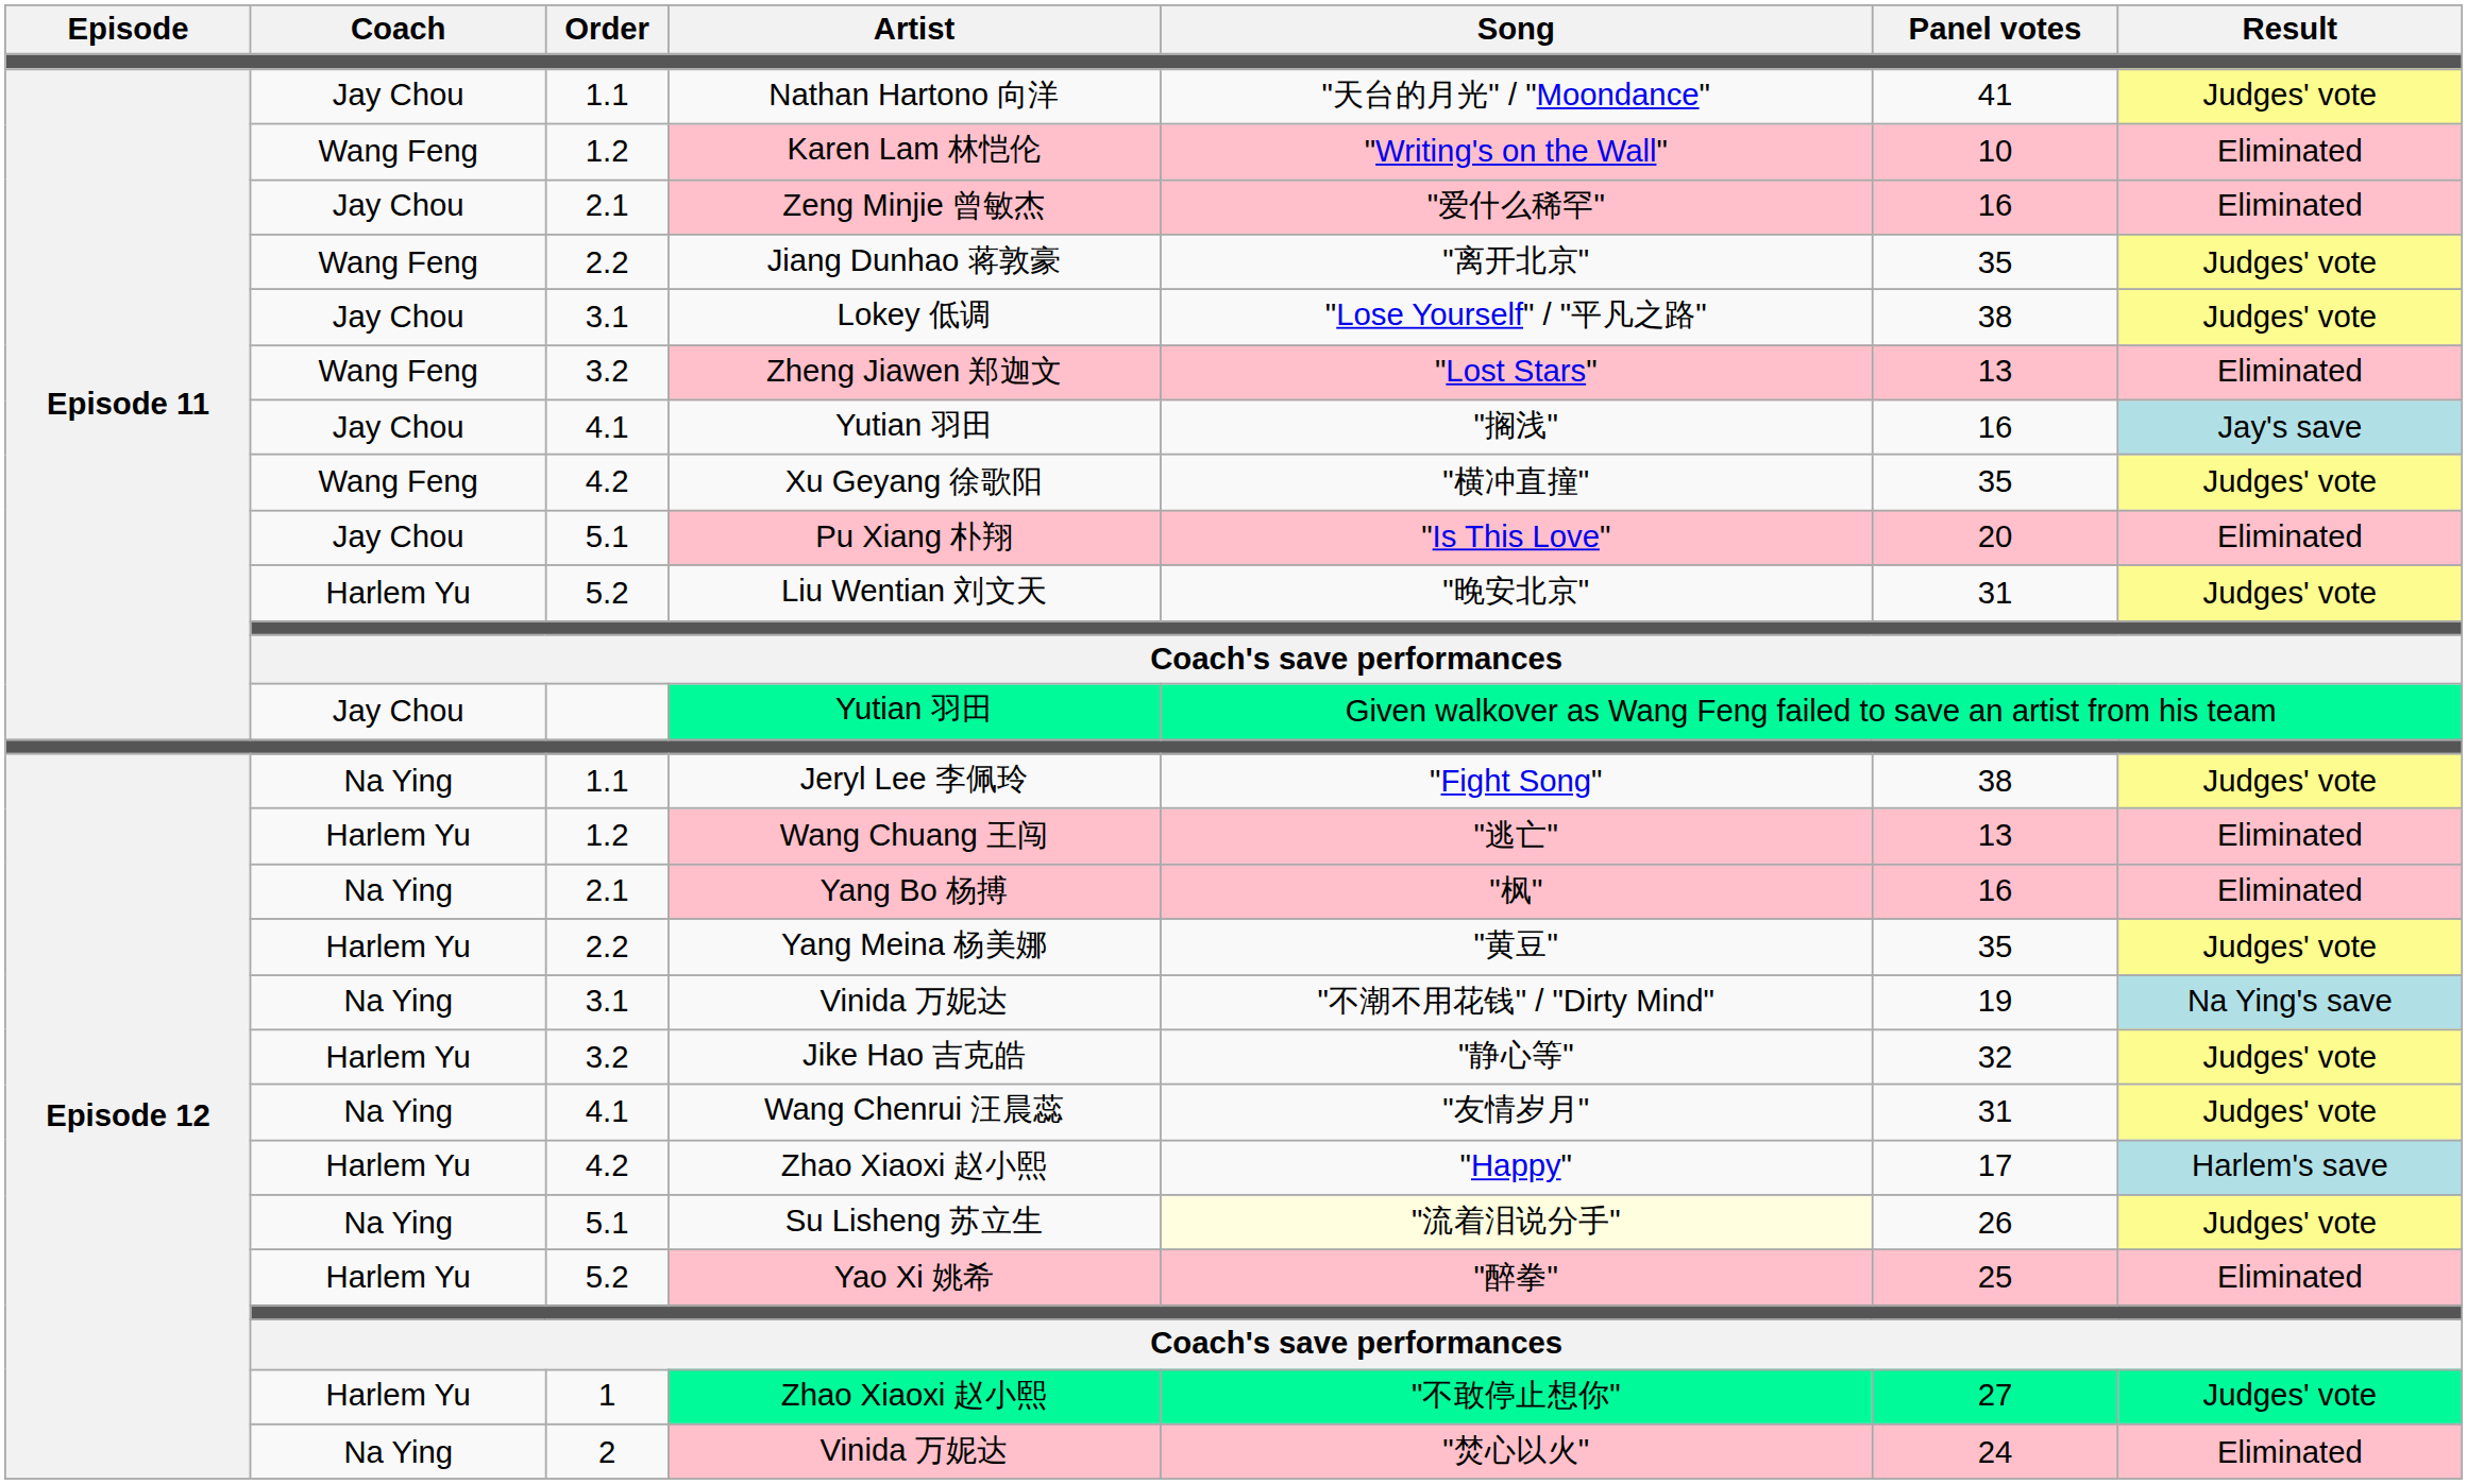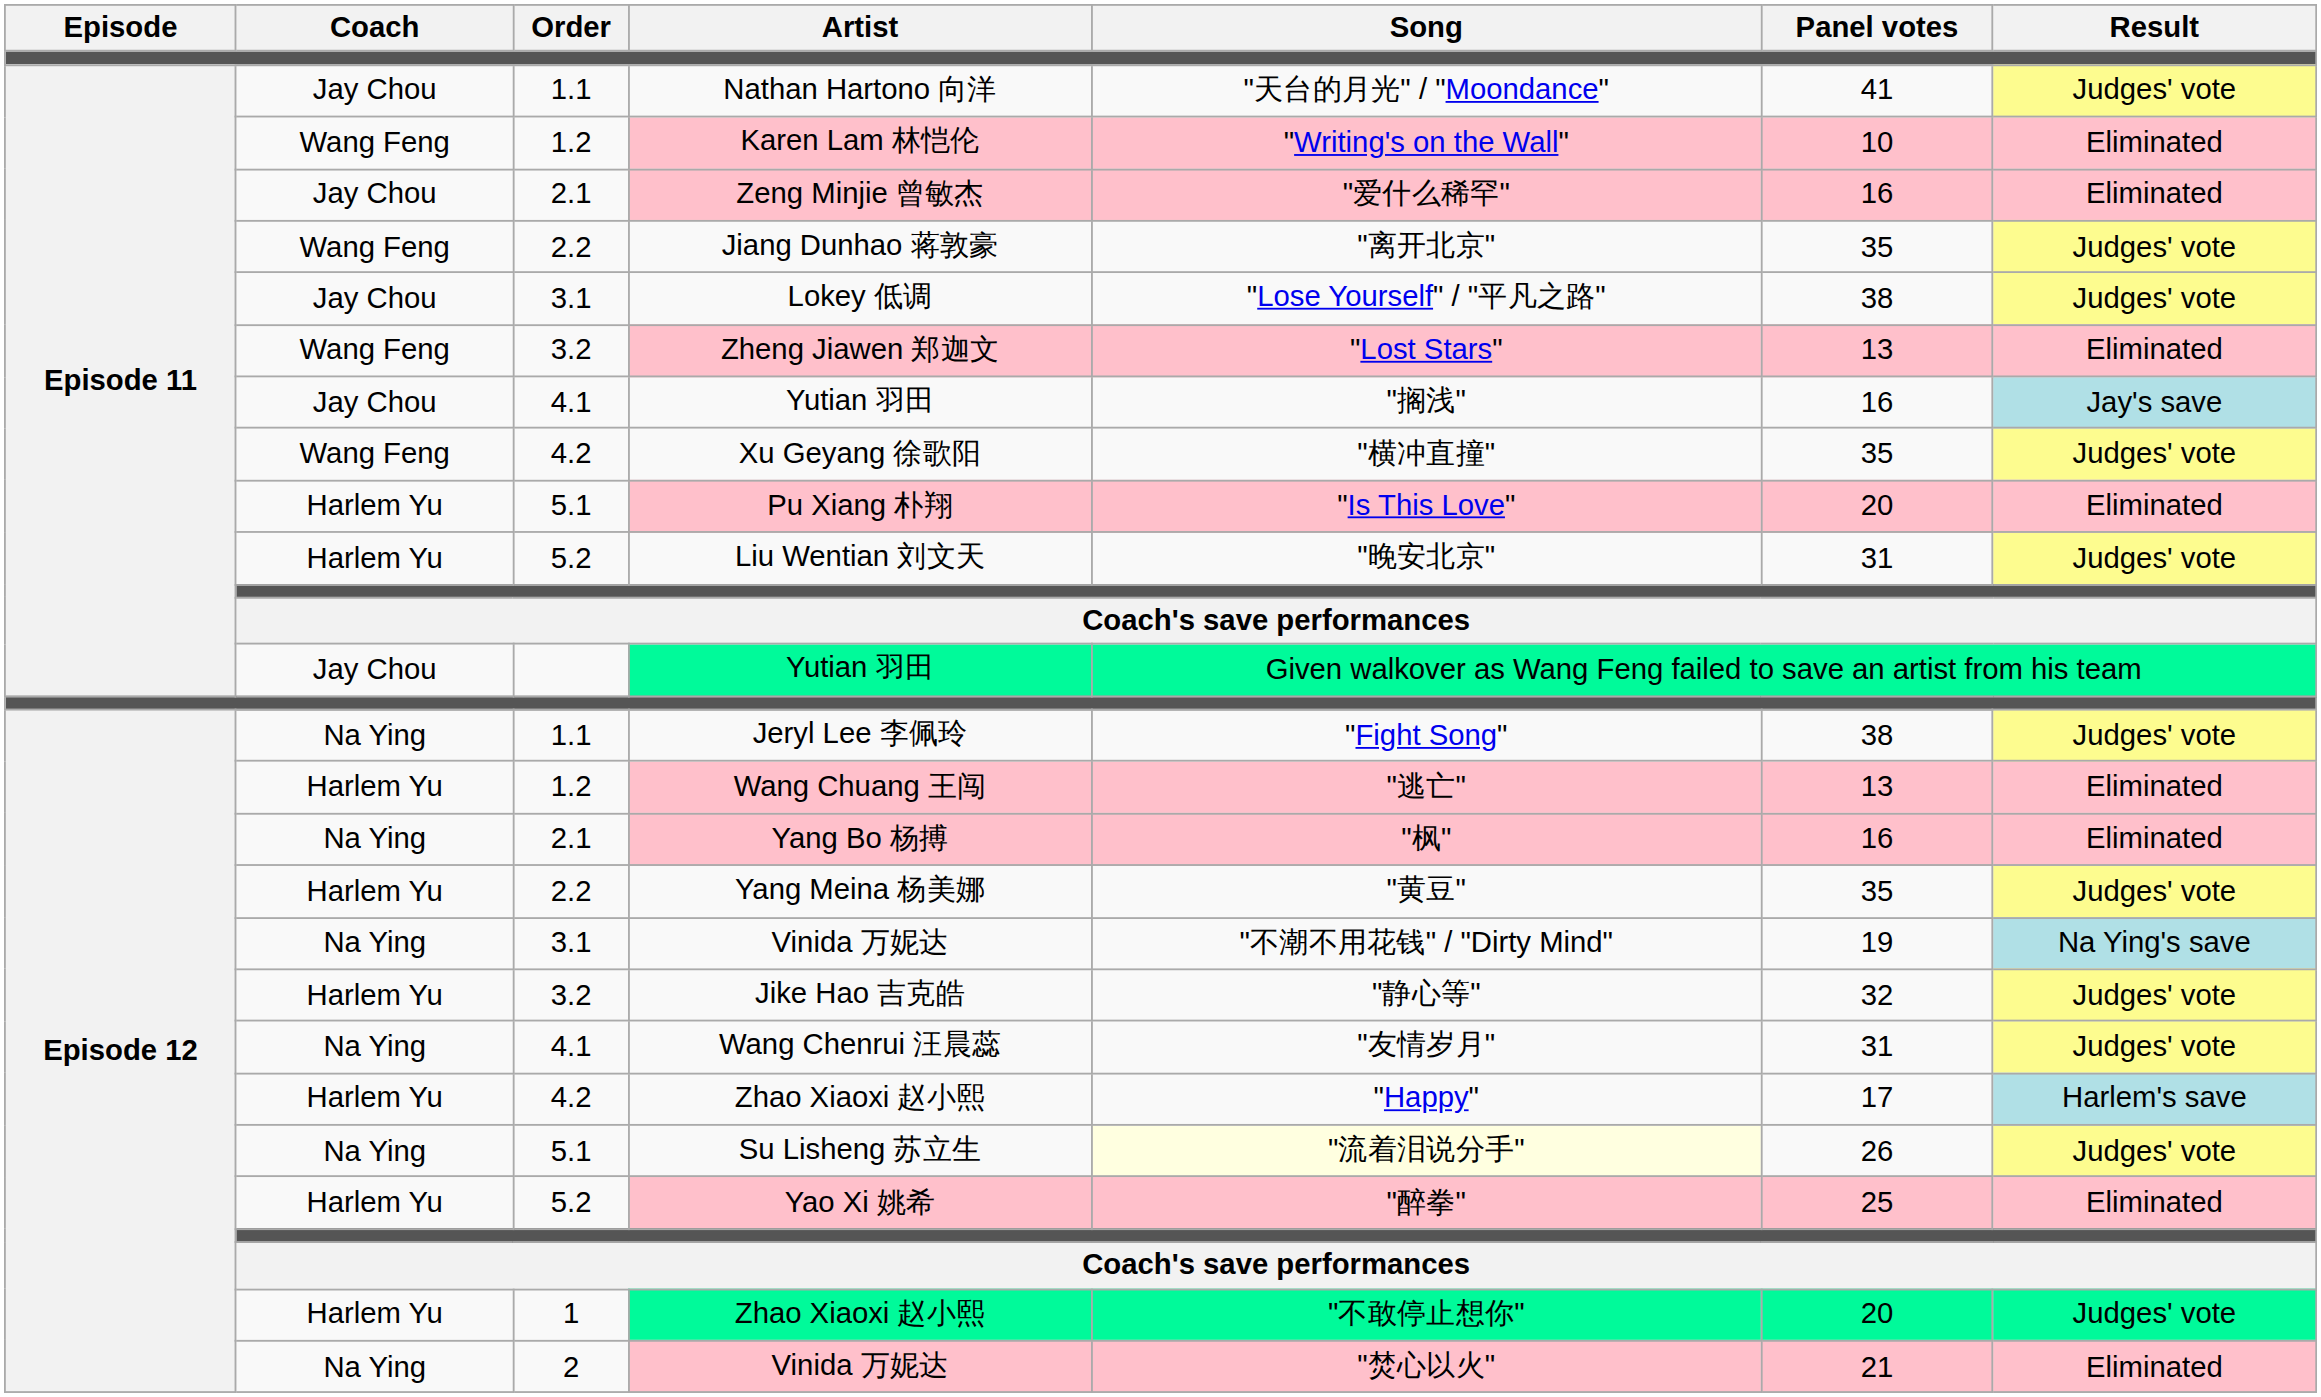 <table class="wikitable" style="text-align:center; width:100%;">
 <tr>
 <th style="width:10%;">Episode</th>
 <th style="width:12%;">Coach</th>
 <th style="width:05%;">Order</th>
 <th style="width:20%;">Artist</th>
 <th style="width:29%;">Song</th>
 <th style="width:10%;">Panel votes</th>
 <th style="width:14%;">Result</th>
 </tr>
 <tr>
 <td colspan="7" style="background:#555;"></td>
 </tr>
 <tr>
 <th rowspan="13" scope="row">Episode 11<br><small></small></th>
 <td>Jay Chou</td>
 <td>1.1</td>
 <td>Nathan Hartono 向洋</td>
 <td>"天台的月光" / "<a href='#'>Moondance</a>"</td>
 <td>41</td>
 <td style="background:#fdfc8f;">Judges' vote</td>
 </tr>
 <tr>
 <td>Wang Feng</td>
 <td>1.2</td>
 <td style="background:pink;">Karen Lam 林恺伦</td>
 <td style="background:pink;">"<a href='#'>Writing's on the Wall</a>"</td>
 <td style="background:pink;">10</td>
 <td style="background:pink;">Eliminated</td>
 </tr>
 <tr>
 <td>Jay Chou</td>
 <td>2.1</td>
 <td style="background:pink;">Zeng Minjie 曾敏杰</td>
 <td style="background:pink;">"爱什么稀罕"</td>
 <td style="background:pink;">16</td>
 <td style="background:pink;">Eliminated</td>
 </tr>
 <tr>
 <td>Wang Feng</td>
 <td>2.2</td>
 <td>Jiang Dunhao 蒋敦豪</td>
 <td>"离开北京"</td>
 <td>35</td>
 <td style="background:#fdfc8f;">Judges' vote</td>
 </tr>
 <tr>
 <td>Jay Chou</td>
 <td>3.1</td>
 <td>Lokey 低调</td>
 <td>"<a href='#'>Lose Yourself</a>" / "平凡之路"</td>
 <td>38</td>
 <td style="background:#fdfc8f;">Judges' vote</td>
 </tr>
 <tr>
 <td>Wang Feng</td>
 <td>3.2</td>
 <td style="background:pink;">Zheng Jiawen 郑迦文</td>
 <td style="background:pink;">"<a href='#'>Lost Stars</a>"</td>
 <td style="background:pink;">13</td>
 <td style="background:pink;">Eliminated</td>
 </tr>
 <tr>
 <td>Jay Chou</td>
 <td>4.1</td>
 <td>Yutian 羽田</td>
 <td>"搁浅"</td>
 <td>16</td>
 <td style="background:#B0E0E6;">Jay's save</td>
 </tr>
 <tr>
 <td>Wang Feng</td>
 <td>4.2</td>
 <td>Xu Geyang 徐歌阳</td>
 <td>"横冲直撞"</td>
 <td>35</td>
 <td style="background:#fdfc8f;">Judges' vote</td>
 </tr>
 <tr>
-<td>Jay Chou</td>
+<td>Harlem Yu</td>
 <td>5.1</td>
 <td style="background:pink;">Pu Xiang 朴翔</td>
 <td style="background:pink;">"<a href='#'>Is This Love</a>"</td>
 <td style="background:pink;">20</td>
 <td style="background:pink;">Eliminated</td>
 </tr>
 <tr>
 <td>Harlem Yu</td>
 <td>5.2</td>
 <td>Liu Wentian 刘文天</td>
 <td>"晚安北京"</td>
 <td>31</td>
 <td style="background:#fdfc8f;">Judges' vote</td>
 </tr>
 <tr>
 <td colspan="6" style="background:#555;"></td>
 </tr>
 <tr>
 <th colspan="6">Coach's save performances</th>
 </tr>
 <tr>
 <td>Jay Chou</td>
 <td></td>
 <td style="background:#00fa9a;">Yutian 羽田</td>
 <td colspan=3 style="background:#00fa9a;">Given walkover as Wang Feng failed to save an artist from his team</td>
 </tr>
 <tr>
 <td colspan="7" style="background:#555;"></td>
 </tr>
 <tr>
 <th rowspan="14" scope="row">Episode 12<br><small></small></th>
 <td>Na Ying</td>
 <td>1.1</td>
 <td>Jeryl Lee 李佩玲</td>
 <td>"<a href='#'>Fight Song</a>"</td>
 <td>38</td>
 <td style="background:#fdfc8f;">Judges' vote</td>
 </tr>
 <tr>
 <td>Harlem Yu</td>
 <td>1.2</td>
 <td style="background:pink;">Wang Chuang 王闯</td>
 <td style="background:pink;">"逃亡"</td>
 <td style="background:pink;">13</td>
 <td style="background:pink;">Eliminated</td>
 </tr>
 <tr>
 <td>Na Ying</td>
 <td>2.1</td>
 <td style="background:pink;">Yang Bo 杨搏</td>
 <td style="background:pink;">"枫"</td>
 <td style="background:pink;">16</td>
 <td style="background:pink;">Eliminated</td>
 </tr>
 <tr>
 <td>Harlem Yu</td>
 <td>2.2</td>
 <td>Yang Meina 杨美娜</td>
 <td>"黄豆"</td>
 <td>35</td>
 <td style="background:#fdfc8f;">Judges' vote</td>
 </tr>
 <tr>
 <td>Na Ying</td>
 <td>3.1</td>
 <td>Vinida 万妮达</td>
 <td>"不潮不用花钱" / "Dirty Mind"</td>
 <td>19</td>
 <td style="background:#B0E0E6;">Na Ying's save</td>
 </tr>
 <tr>
 <td>Harlem Yu</td>
 <td>3.2</td>
 <td>Jike Hao 吉克皓</td>
 <td>"静心等"</td>
 <td>32</td>
 <td style="background:#fdfc8f;">Judges' vote</td>
 </tr>
 <tr>
 <td>Na Ying</td>
 <td>4.1</td>
 <td>Wang Chenrui 汪晨蕊</td>
 <td>"友情岁月"</td>
 <td>31</td>
 <td style="background:#fdfc8f;">Judges' vote</td>
 </tr>
 <tr>
 <td>Harlem Yu</td>
 <td>4.2</td>
 <td>Zhao Xiaoxi 赵小熙</td>
 <td>"<a href='#'>Happy</a>"</td>
 <td>17</td>
 <td style="background:#B0E0E6;">Harlem's save</td>
 </tr>
 <tr>
 <td>Na Ying</td>
 <td>5.1</td>
 <td>Su Lisheng 苏立生</td>
 <td style="background: lightyellow;">"流着泪说分手"</td>
 <td>26</td>
 <td style="background:#fdfc8f;">Judges' vote</td>
 </tr>
 <tr>
 <td>Harlem Yu</td>
 <td>5.2</td>
 <td style="background:pink;">Yao Xi 姚希</td>
 <td style="background:pink;">"醉拳"</td>
 <td style="background:pink;">25</td>
 <td style="background:pink;">Eliminated</td>
 </tr>
 <tr>
 <td colspan="6" style="background:#555;"></td>
 </tr>
 <tr>
 <th colspan="6">Coach's save performances</th>
 </tr>
 <tr>
 <td>Harlem Yu</td>
 <td>1</td>
 <td style="background:#00fa9a;">Zhao Xiaoxi 赵小熙</td>
 <td style="background:#00fa9a;">"不敢停止想你"</td>
-<td style="background:#00fa9a;">27</td>
+<td style="background:#00fa9a;">20</td>
 <td style="background:#00fa9a;">Judges' vote</td>
 </tr>
 <tr>
 <td>Na Ying</td>
 <td>2</td>
 <td style="background:pink;">Vinida 万妮达</td>
 <td style="background:pink;">"焚心以火"</td>
-<td style="background:pink;">24</td>
+<td style="background:pink;">21</td>
 <td style="background:pink;">Eliminated</td>
 </tr>
 </table>
